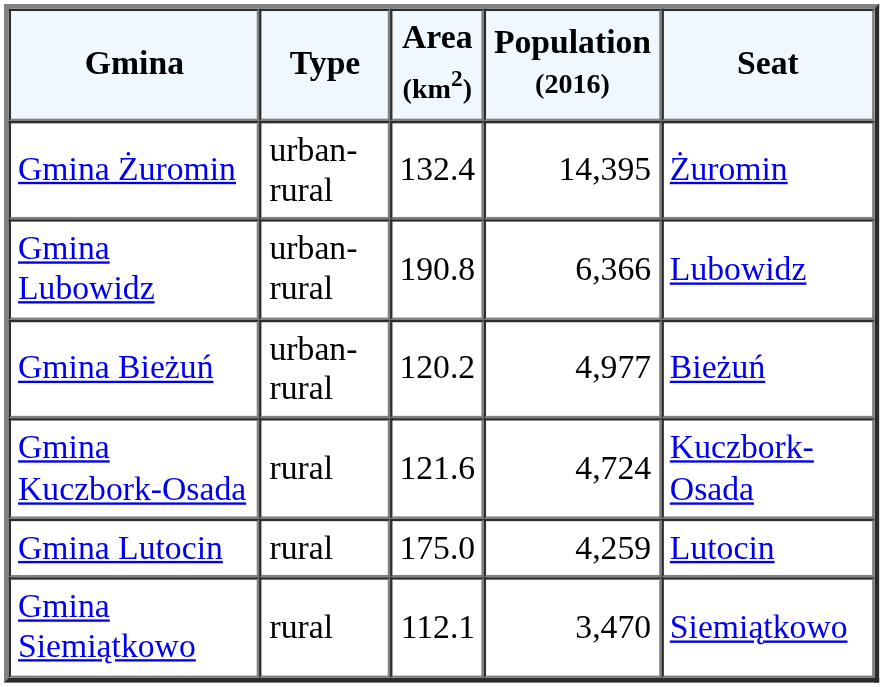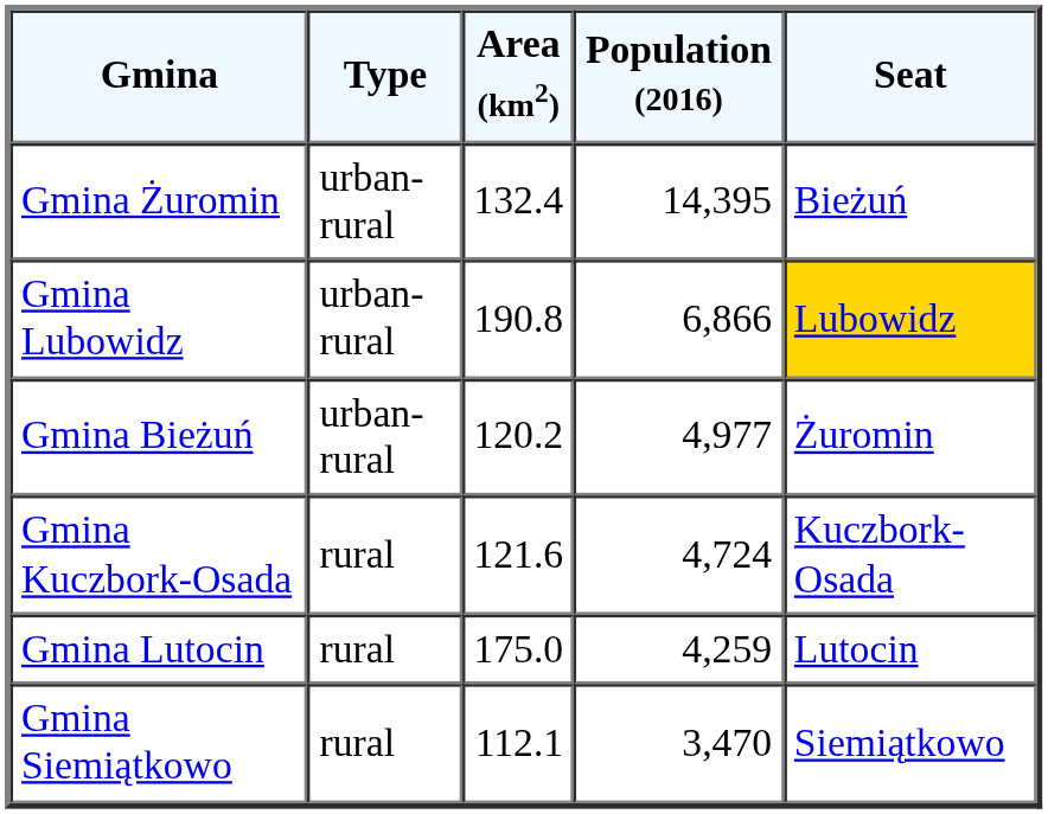 <table width="60%" border="2" cellpadding="3" cellspacing="0" style="font-size:90%;line-height:120%;">
 <tr bgcolor="F0F8FF">
 <td style="text-align:center;"><strong>Gmina</strong></td>
 <td style="text-align:center;"><strong>Type</strong></td>
 <td style="text-align:center;"><strong>Area<br><small>(km<sup>2</sup>)</small></strong></td>
 <td style="text-align:center;"><strong>Population<br><small>(2016)</small></strong></td>
 <td style="text-align:center;"><strong>Seat</strong></td>
 </tr>
 <tr>
 <td><a href='#'>Gmina Żuromin</a></td>
 <td>urban-rural</td>
 <td style="text-align:right;">132.4</td>
 <td style="text-align:right;">14,395</td>
-<td><a href='#'>Żuromin</a></td>
+<td><a href='#'>Bieżuń</a></td>
 </tr>
 <tr>
 <td><a href='#'>Gmina Lubowidz</a></td>
 <td>urban-rural</td>
 <td style="text-align:right;">190.8</td>
-<td style="text-align:right;">6,366</td>
-<td><a href='#'>Lubowidz</a></td>
+<td style="text-align:right;">6,866</td>
+<td style="background: gold;"><a href='#'>Lubowidz</a></td>
 </tr>
 <tr>
 <td><a href='#'>Gmina Bieżuń</a></td>
 <td>urban-rural</td>
 <td style="text-align:right;">120.2</td>
 <td style="text-align:right;">4,977</td>
-<td><a href='#'>Bieżuń</a></td>
+<td><a href='#'>Żuromin</a></td>
 </tr>
 <tr>
 <td><a href='#'>Gmina Kuczbork-Osada</a></td>
 <td>rural</td>
 <td style="text-align:right;">121.6</td>
 <td style="text-align:right;">4,724</td>
 <td><a href='#'>Kuczbork-Osada</a></td>
 </tr>
 <tr>
 <td><a href='#'>Gmina Lutocin</a></td>
 <td>rural</td>
 <td style="text-align:right;">175.0</td>
 <td style="text-align:right;">4,259</td>
 <td><a href='#'>Lutocin</a></td>
 </tr>
 <tr>
 <td><a href='#'>Gmina Siemiątkowo</a></td>
 <td>rural</td>
 <td style="text-align:right;">112.1</td>
 <td style="text-align:right;">3,470</td>
 <td><a href='#'>Siemiątkowo</a></td>
 </tr>
 <tr>
 </tr>
 </table>
